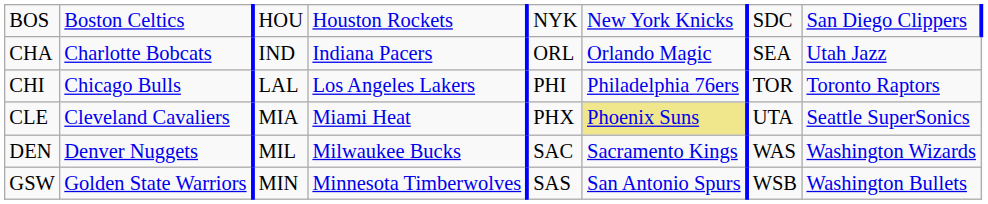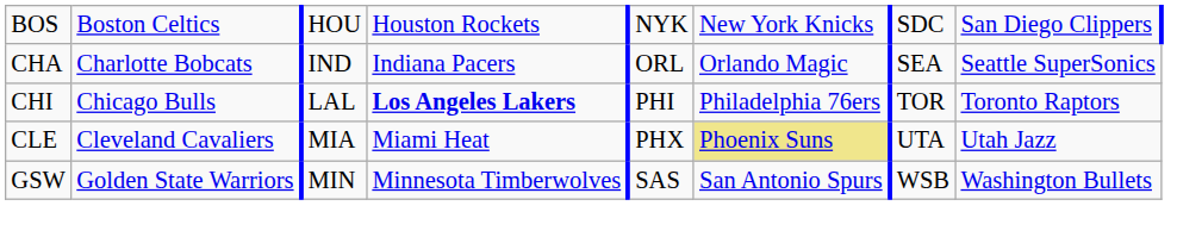 <table class="wikitable" align=center>
 <tr>
 <td>BOS</td>
 <td style="border-right: solid blue"><a href='#'>Boston Celtics</a></td>
 <td>HOU</td>
 <td style="border-right: solid blue"><a href='#'>Houston Rockets</a></td>
 <td>NYK</td>
 <td style="border-right: solid blue"><a href='#'>New York Knicks</a></td>
 <td>SDC</td>
 <td style="border-right: solid blue"><a href='#'>San Diego Clippers</a></td>
 </tr>
 <tr>
 <td>CHA</td>
 <td style="border-right: solid blue"><a href='#'>Charlotte Bobcats</a></td>
 <td>IND</td>
 <td style="border-right: solid blue"><a href='#'>Indiana Pacers</a></td>
 <td>ORL</td>
 <td style="border-right: solid blue"><a href='#'>Orlando Magic</a></td>
 <td>SEA</td>
-<td><a href='#'>Utah Jazz</a></td>
+<td><a href='#'>Seattle SuperSonics</a></td>
 </tr>
 <tr>
 <td>CHI</td>
 <td style="border-right: solid blue"><a href='#'>Chicago Bulls </a></td>
 <td>LAL</td>
-<td style="border-right: solid blue"><a href='#'>Los Angeles Lakers</a></td>
+<td style="border-right: solid blue"><strong><a href='#'>Los Angeles Lakers</a></strong></td>
 <td>PHI</td>
 <td style="border-right: solid blue"><a href='#'>Philadelphia 76ers</a></td>
 <td>TOR</td>
 <td><a href='#'>Toronto Raptors</a></td>
 </tr>
 <tr>
 <td>CLE</td>
 <td style="border-right: solid blue"><a href='#'>Cleveland Cavaliers</a></td>
 <td>MIA</td>
 <td style="border-right: solid blue"><a href='#'>Miami Heat</a></td>
 <td>PHX</td>
 <td style="background: khaki; border-right: solid blue"><a href='#'>Phoenix Suns</a></td>
 <td>UTA</td>
-<td><a href='#'>Seattle SuperSonics</a></td>
-</tr>
-<tr>
-<td>DEN</td>
-<td style="border-right: solid blue"><a href='#'>Denver Nuggets</a></td>
-<td>MIL</td>
-<td style="border-right: solid blue"><a href='#'>Milwaukee Bucks</a></td>
-<td>SAC</td>
-<td style="border-right: solid blue"><a href='#'>Sacramento Kings</a></td>
-<td>WAS</td>
-<td><a href='#'>Washington Wizards</a></td>
+<td><a href='#'>Utah Jazz</a></td>
 </tr>
 <tr>
 <td>GSW</td>
 <td style="border-right: solid blue"><a href='#'>Golden State Warriors</a></td>
 <td>MIN</td>
 <td style="border-right: solid blue"><a href='#'>Minnesota Timberwolves</a></td>
 <td>SAS</td>
 <td style="border-right: solid blue"><a href='#'>San Antonio Spurs</a></td>
 <td>WSB</td>
 <td><a href='#'>Washington Bullets</a></td>
 </tr>
 </table>
